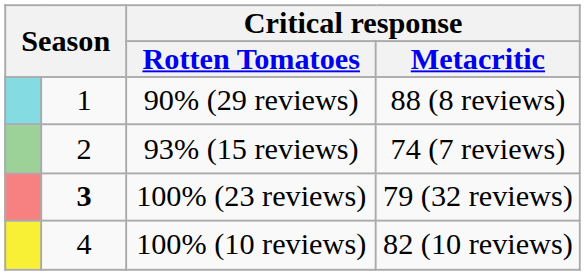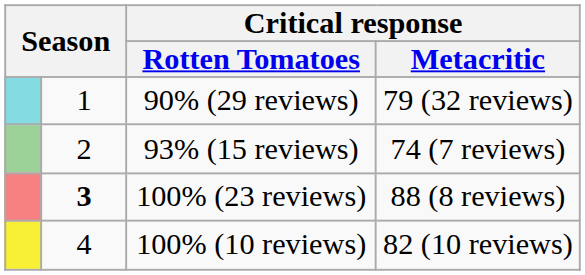 <table class="wikitable plainrowheaders" style="float: right;text-align:center;">
 <tr>
 <th scope="col" style="padding:0 8px;" colspan="2" rowspan="2">Season</th>
 <th scope="col" style="padding:0 8px;" colspan="2">Critical response</th>
 </tr>
 <tr>
 <th scope="col" style="padding:0 8px;"><a href='#'>Rotten Tomatoes</a></th>
 <th scope="col" style="padding:0 8px;"><a href='#'>Metacritic</a></th>
 </tr>
 <tr>
 <th scope="row" style="width:12px; background:#84DBE2;"></th>
 <td>1</td>
 <td>90% (29 reviews)</td>
-<td>88 (8 reviews)</td>
+<td>79 (32 reviews)</td>
 </tr>
 <tr>
 <th scope="row" style="width:12px; background:#9CD298;"></th>
 <td>2</td>
 <td>93% (15 reviews)</td>
 <td>74 (7 reviews)</td>
 </tr>
 <tr>
 <th scope="row" style="width:12px; background:#F78181;"></th>
 <td><strong>3</strong></td>
 <td>100% (23 reviews)</td>
-<td>79 (32 reviews)</td>
+<td>88 (8 reviews)</td>
 </tr>
 <tr>
 <th scope="row" style="width:12px; background:#F8F035;"></th>
 <td>4</td>
 <td>100% (10 reviews)</td>
 <td>82 (10 reviews)</td>
 </tr>
 </table>
